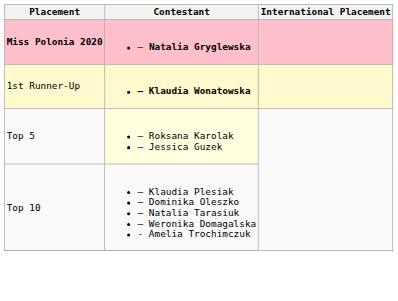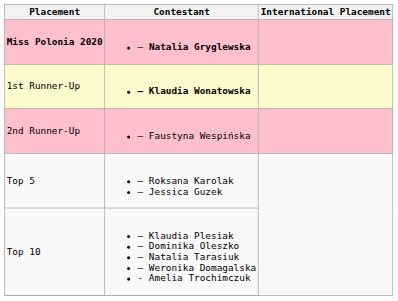 <table class="wikitable sortable" style="font-size: 95%;">
 <tr>
 <th>Placement</th>
 <th>Contestant</th>
 <th>International Placement</th>
 </tr>
 <tr style="background:pink;">
 <td><strong>Miss Polonia 2020</strong><br></td>
 <td><br><ul><li><strong></strong> – <strong>Natalia Gryglewska</strong></li></ul></td>
 <td></td>
 </tr>
 <tr style="background:#FFFACD;">
 <td>1st Runner-Up</td>
 <td><strong><br><ul><li> – Klaudia Wonatowska</li></ul></strong></td>
 <td></td>
 </tr>
+<tr style="background:pink;">
+<td>2nd Runner-Up</td>
+<td><br><ul><li> – Faustyna Wespińska</li></ul></td>
+<td></td>
+</tr>
 <tr>
 <td>Top 5</td>
-<td style="background: lightyellow;"><br><ul><li> – Roksana Karolak</li><li> – Jessica Guzek</li></ul></td>
+<td><br><ul><li> – Roksana Karolak</li><li> – Jessica Guzek</li></ul></td>
 </tr>
 <tr>
 <td>Top 10</td>
 <td><br><ul><li> – Klaudia Plesiak</li><li> – Dominika Oleszko</li><li> – Natalia Tarasiuk</li><li> – Weronika Domagalska</li><li> - Amelia Trochimczuk</li></ul></td>
 </tr>
 <tr>
 </tr>
 </table>
